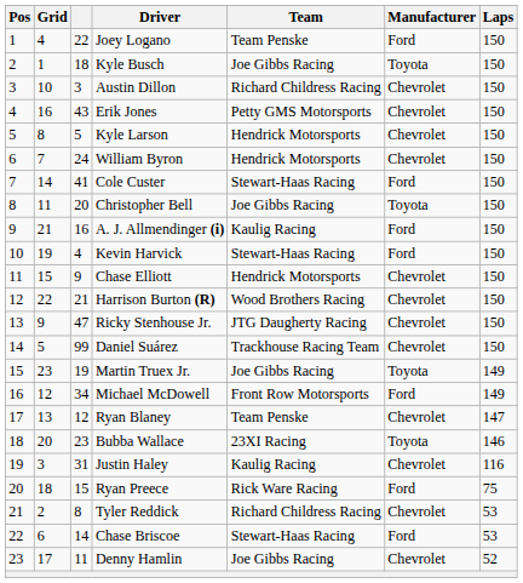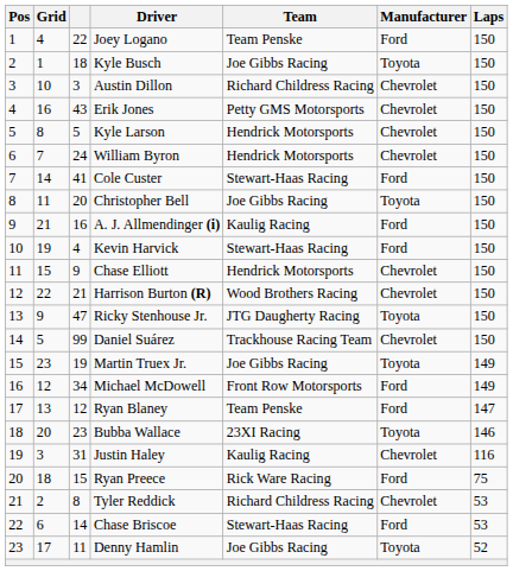 <table class="wikitable" style="font-size:98%">
 <tr>
 <th>Pos</th>
 <th>Grid</th>
 <th></th>
 <th>Driver</th>
 <th>Team</th>
 <th>Manufacturer</th>
 <th>Laps</th>
 </tr>
 <tr>
 <td>1</td>
 <td>4</td>
 <td>22</td>
 <td>Joey Logano</td>
 <td>Team Penske</td>
 <td>Ford</td>
 <td>150</td>
 </tr>
 <tr>
 <td>2</td>
 <td>1</td>
 <td>18</td>
 <td>Kyle Busch</td>
 <td>Joe Gibbs Racing</td>
 <td>Toyota</td>
 <td>150</td>
 </tr>
 <tr>
 <td>3</td>
 <td>10</td>
 <td>3</td>
 <td>Austin Dillon</td>
 <td>Richard Childress Racing</td>
 <td>Chevrolet</td>
 <td>150</td>
 </tr>
 <tr>
 <td>4</td>
 <td>16</td>
 <td>43</td>
 <td>Erik Jones</td>
 <td>Petty GMS Motorsports</td>
 <td>Chevrolet</td>
 <td>150</td>
 </tr>
 <tr>
 <td>5</td>
 <td>8</td>
 <td>5</td>
 <td>Kyle Larson</td>
 <td>Hendrick Motorsports</td>
 <td>Chevrolet</td>
 <td>150</td>
 </tr>
 <tr>
 <td>6</td>
 <td>7</td>
 <td>24</td>
 <td>William Byron</td>
 <td>Hendrick Motorsports</td>
 <td>Chevrolet</td>
 <td>150</td>
 </tr>
 <tr>
 <td>7</td>
 <td>14</td>
 <td>41</td>
 <td>Cole Custer</td>
 <td>Stewart-Haas Racing</td>
 <td>Ford</td>
 <td>150</td>
 </tr>
 <tr>
 <td>8</td>
 <td>11</td>
 <td>20</td>
 <td>Christopher Bell</td>
 <td>Joe Gibbs Racing</td>
 <td>Toyota</td>
 <td>150</td>
 </tr>
 <tr>
 <td>9</td>
 <td>21</td>
 <td>16</td>
 <td>A. J. Allmendinger <strong>(i)</strong></td>
 <td>Kaulig Racing</td>
 <td>Ford</td>
 <td>150</td>
 </tr>
 <tr>
 <td>10</td>
 <td>19</td>
 <td>4</td>
 <td>Kevin Harvick</td>
 <td>Stewart-Haas Racing</td>
 <td>Ford</td>
 <td>150</td>
 </tr>
 <tr>
 <td>11</td>
 <td>15</td>
 <td>9</td>
 <td>Chase Elliott</td>
 <td>Hendrick Motorsports</td>
 <td>Chevrolet</td>
 <td>150</td>
 </tr>
 <tr>
 <td>12</td>
 <td>22</td>
 <td>21</td>
 <td>Harrison Burton <strong>(R)</strong></td>
 <td>Wood Brothers Racing</td>
 <td>Chevrolet</td>
 <td>150</td>
 </tr>
 <tr>
 <td>13</td>
 <td>9</td>
 <td>47</td>
 <td>Ricky Stenhouse Jr.</td>
 <td>JTG Daugherty Racing</td>
-<td>Chevrolet</td>
+<td>Toyota</td>
 <td>150</td>
 </tr>
 <tr>
 <td>14</td>
 <td>5</td>
 <td>99</td>
 <td>Daniel Suárez</td>
 <td>Trackhouse Racing Team</td>
 <td>Chevrolet</td>
 <td>150</td>
 </tr>
 <tr>
 <td>15</td>
 <td>23</td>
 <td>19</td>
 <td>Martin Truex Jr.</td>
 <td>Joe Gibbs Racing</td>
 <td>Toyota</td>
 <td>149</td>
 </tr>
 <tr>
 <td>16</td>
 <td>12</td>
 <td>34</td>
 <td>Michael McDowell</td>
 <td>Front Row Motorsports</td>
 <td>Ford</td>
 <td>149</td>
 </tr>
 <tr>
 <td>17</td>
 <td>13</td>
 <td>12</td>
 <td>Ryan Blaney</td>
 <td>Team Penske</td>
-<td>Chevrolet</td>
+<td>Ford</td>
 <td>147</td>
 </tr>
 <tr>
 <td>18</td>
 <td>20</td>
 <td>23</td>
 <td>Bubba Wallace</td>
 <td>23XI Racing</td>
 <td>Toyota</td>
 <td>146</td>
 </tr>
 <tr>
 <td>19</td>
 <td>3</td>
 <td>31</td>
 <td>Justin Haley</td>
 <td>Kaulig Racing</td>
 <td>Chevrolet</td>
 <td>116</td>
 </tr>
 <tr>
 <td>20</td>
 <td>18</td>
 <td>15</td>
 <td>Ryan Preece</td>
 <td>Rick Ware Racing</td>
 <td>Ford</td>
 <td>75</td>
 </tr>
 <tr>
 <td>21</td>
 <td>2</td>
 <td>8</td>
 <td>Tyler Reddick</td>
 <td>Richard Childress Racing</td>
 <td>Chevrolet</td>
 <td>53</td>
 </tr>
 <tr>
 <td>22</td>
 <td>6</td>
 <td>14</td>
 <td>Chase Briscoe</td>
 <td>Stewart-Haas Racing</td>
 <td>Ford</td>
 <td>53</td>
 </tr>
 <tr>
 <td>23</td>
 <td>17</td>
 <td>11</td>
 <td>Denny Hamlin</td>
 <td>Joe Gibbs Racing</td>
-<td>Chevrolet</td>
+<td>Toyota</td>
 <td>52</td>
 </tr>
 <tr>
 <th colspan="7"></th>
 </tr>
 </table>
